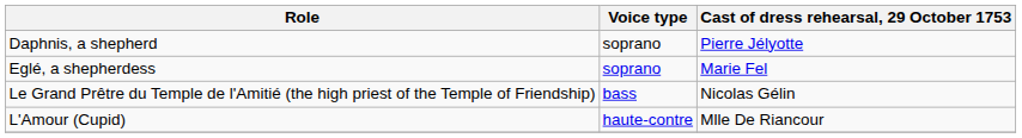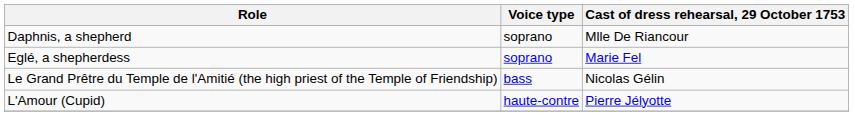 <table class="wikitable">
 <tr>
 <th>Role</th>
 <th>Voice type</th>
 <th>Cast of dress rehearsal, 29 October 1753</th>
 </tr>
 <tr>
 <td>Daphnis, a shepherd</td>
 <td>soprano</td>
-<td><a href='#'>Pierre Jélyotte</a></td>
+<td>Mlle De Riancour</td>
 </tr>
 <tr>
 <td>Eglé, a shepherdess</td>
 <td><a href='#'>soprano</a></td>
 <td><a href='#'>Marie Fel</a></td>
 </tr>
 <tr>
 <td>Le Grand Prêtre du Temple de l'Amitié (the high priest of the Temple of Friendship)</td>
 <td><a href='#'>bass</a></td>
 <td>Nicolas Gélin</td>
 </tr>
 <tr>
 <td>L'Amour (Cupid)</td>
 <td><a href='#'>haute-contre</a></td>
-<td>Mlle De Riancour</td>
+<td><a href='#'>Pierre Jélyotte</a></td>
 </tr>
 <tr>
 </tr>
 </table>
